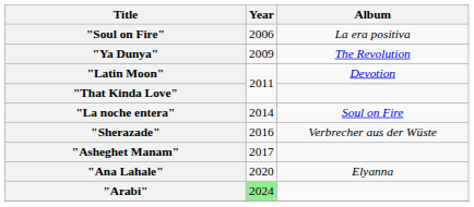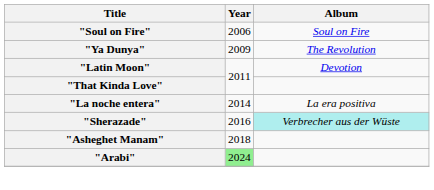 <table class="wikitable plainrowheaders" style="text-align:center;">
 <tr>
 <th scope="col" style="width:19em;">Title</th>
 <th scope="col">Year</th>
 <th scope="col" style="width:15em;">Album</th>
 </tr>
 <tr>
 <th scope="row">"Soul on Fire"<br></th>
 <td>2006</td>
-<td><em>La era positiva</em></td>
+<td><em><a href='#'>Soul on Fire</a></em></td>
 </tr>
 <tr>
 <th scope="row">"Ya Dunya"<br></th>
 <td>2009</td>
 <td><em><a href='#'>The Revolution</a></em></td>
 </tr>
 <tr>
 <th scope="row">"Latin Moon" <br></th>
 <td rowspan="2">2011</td>
 <td><em><a href='#'>Devotion</a></em></td>
 </tr>
 <tr>
 <th scope="row">"That Kinda Love" <br></th>
 <td></td>
 </tr>
 <tr>
 <th scope="row">"La noche entera" <br></th>
 <td>2014</td>
-<td><em><a href='#'>Soul on Fire</a></em></td>
+<td><em>La era positiva</em></td>
 </tr>
 <tr>
 <th scope="row">"Sherazade" <br></th>
 <td>2016</td>
-<td><em>Verbrecher aus der Wüste</em></td>
+<td style="background: paleturquoise;"><em>Verbrecher aus der Wüste</em></td>
 </tr>
 <tr>
 <th scope="row">"Asheghet Manam" <br></th>
-<td>2017</td>
+<td>2018</td>
 <td></td>
-</tr>
-<tr>
-<th scope="row">"Ana Lahale" <br></th>
-<td>2020</td>
-<td><em>Elyanna</em></td>
 </tr>
 <tr>
 <th scope="row">"Arabi" <br></th>
 <td style="background: lightgreen;">2024</td>
 <td></td>
 </tr>
 <tr>
 </tr>
 </table>
